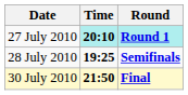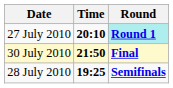 <table class="wikitable">
 <tr>
 <th>Date</th>
 <th>Time</th>
 <th>Round</th>
 </tr>
 <tr>
 <td>27 July 2010</td>
-<td style="background: paleturquoise;"><strong>20:10</strong></td>
+<td><strong>20:10</strong></td>
 <td style="background: paleturquoise;"><strong><a href='#'>Round 1</a></strong></td>
+</tr>
+<tr style=background:lemonchiffon>
+<td>30 July 2010</td>
+<td><strong>21:50</strong></td>
+<td><strong><a href='#'>Final</a></strong></td>
 </tr>
 <tr>
 <td>28 July 2010</td>
 <td><strong>19:25</strong></td>
 <td><strong><a href='#'>Semifinals</a></strong></td>
 </tr>
-<tr style=background:lemonchiffon>
-<td>30 July 2010</td>
-<td><strong>21:50</strong></td>
-<td><strong><a href='#'>Final</a></strong></td>
-</tr>
 </table>
